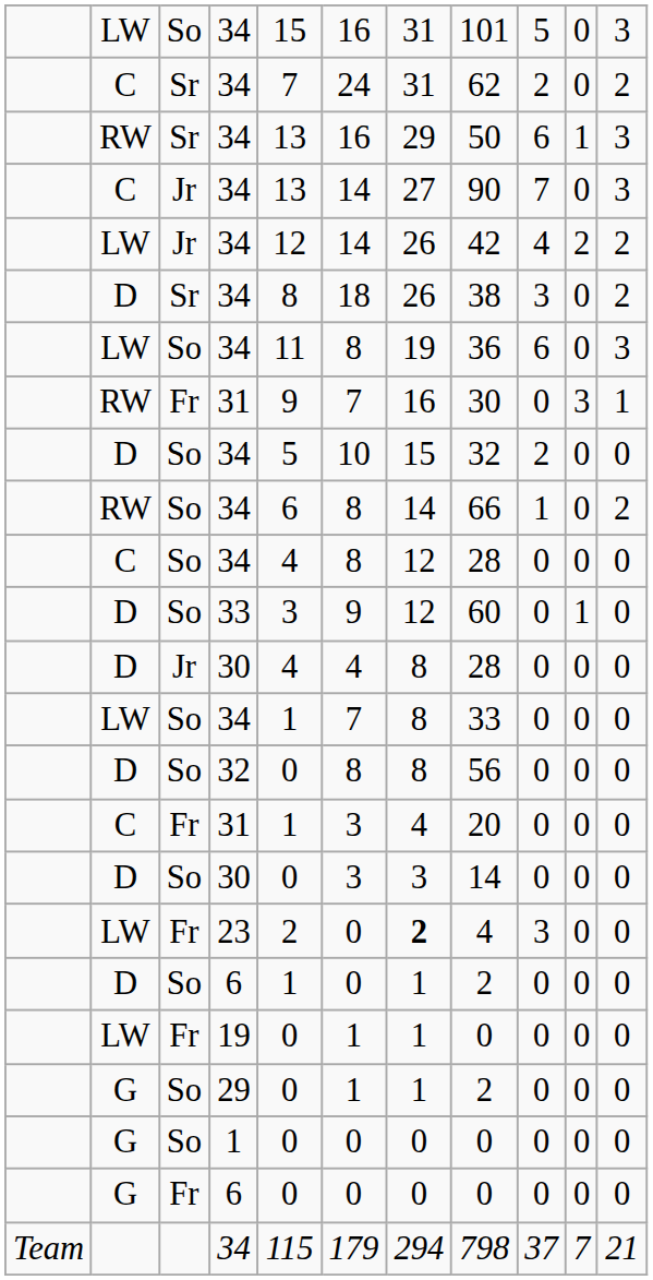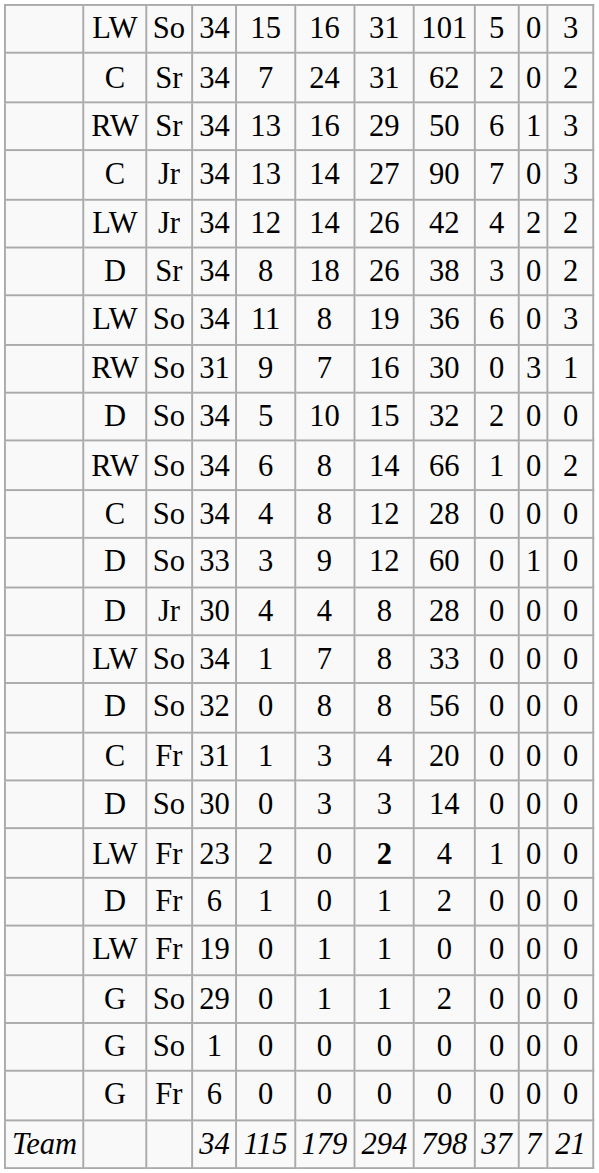 <table class="wikitable sortable" style="text-align:center">
 <tr>
 <td align=left></td>
 <td>LW</td>
 <td>So</td>
 <td>34</td>
 <td>15</td>
 <td>16</td>
 <td>31</td>
 <td>101</td>
 <td>5</td>
 <td>0</td>
 <td>3</td>
 </tr>
 <tr>
 <td align=left></td>
 <td>C</td>
 <td>Sr</td>
 <td>34</td>
 <td>7</td>
 <td>24</td>
 <td>31</td>
 <td>62</td>
 <td>2</td>
 <td>0</td>
 <td>2</td>
 </tr>
 <tr>
 <td align=left></td>
 <td>RW</td>
 <td>Sr</td>
 <td>34</td>
 <td>13</td>
 <td>16</td>
 <td>29</td>
 <td>50</td>
 <td>6</td>
 <td>1</td>
 <td>3</td>
 </tr>
 <tr>
 <td align=left></td>
 <td>C</td>
 <td>Jr</td>
 <td>34</td>
 <td>13</td>
 <td>14</td>
 <td>27</td>
 <td>90</td>
 <td>7</td>
 <td>0</td>
 <td>3</td>
 </tr>
 <tr>
 <td align=left></td>
 <td>LW</td>
 <td>Jr</td>
 <td>34</td>
 <td>12</td>
 <td>14</td>
 <td>26</td>
 <td>42</td>
 <td>4</td>
 <td>2</td>
 <td>2</td>
 </tr>
 <tr>
 <td align=left></td>
 <td>D</td>
 <td>Sr</td>
 <td>34</td>
 <td>8</td>
 <td>18</td>
 <td>26</td>
 <td>38</td>
 <td>3</td>
 <td>0</td>
 <td>2</td>
 </tr>
 <tr>
 <td align=left></td>
 <td>LW</td>
 <td>So</td>
 <td>34</td>
 <td>11</td>
 <td>8</td>
 <td>19</td>
 <td>36</td>
 <td>6</td>
 <td>0</td>
 <td>3</td>
 </tr>
 <tr>
 <td align=left></td>
 <td>RW</td>
-<td>Fr</td>
+<td>So</td>
 <td>31</td>
 <td>9</td>
 <td>7</td>
 <td>16</td>
 <td>30</td>
 <td>0</td>
 <td>3</td>
 <td>1</td>
 </tr>
 <tr>
 <td align=left></td>
 <td>D</td>
 <td>So</td>
 <td>34</td>
 <td>5</td>
 <td>10</td>
 <td>15</td>
 <td>32</td>
 <td>2</td>
 <td>0</td>
 <td>0</td>
 </tr>
 <tr>
 <td align=left></td>
 <td>RW</td>
 <td>So</td>
 <td>34</td>
 <td>6</td>
 <td>8</td>
 <td>14</td>
 <td>66</td>
 <td>1</td>
 <td>0</td>
 <td>2</td>
 </tr>
 <tr>
 <td align=left></td>
 <td>C</td>
 <td>So</td>
 <td>34</td>
 <td>4</td>
 <td>8</td>
 <td>12</td>
 <td>28</td>
 <td>0</td>
 <td>0</td>
 <td>0</td>
 </tr>
 <tr>
 <td align=left></td>
 <td>D</td>
 <td>So</td>
 <td>33</td>
 <td>3</td>
 <td>9</td>
 <td>12</td>
 <td>60</td>
 <td>0</td>
 <td>1</td>
 <td>0</td>
 </tr>
 <tr>
 <td align=left></td>
 <td>D</td>
 <td>Jr</td>
 <td>30</td>
 <td>4</td>
 <td>4</td>
 <td>8</td>
 <td>28</td>
 <td>0</td>
 <td>0</td>
 <td>0</td>
 </tr>
 <tr>
 <td align=left></td>
 <td>LW</td>
 <td>So</td>
 <td>34</td>
 <td>1</td>
 <td>7</td>
 <td>8</td>
 <td>33</td>
 <td>0</td>
 <td>0</td>
 <td>0</td>
 </tr>
 <tr>
 <td align=left></td>
 <td>D</td>
 <td>So</td>
 <td>32</td>
 <td>0</td>
 <td>8</td>
 <td>8</td>
 <td>56</td>
 <td>0</td>
 <td>0</td>
 <td>0</td>
 </tr>
 <tr>
 <td align=left></td>
 <td>C</td>
 <td>Fr</td>
 <td>31</td>
 <td>1</td>
 <td>3</td>
 <td>4</td>
 <td>20</td>
 <td>0</td>
 <td>0</td>
 <td>0</td>
 </tr>
 <tr>
 <td align=left></td>
 <td>D</td>
 <td>So</td>
 <td>30</td>
 <td>0</td>
 <td>3</td>
 <td>3</td>
 <td>14</td>
 <td>0</td>
 <td>0</td>
 <td>0</td>
 </tr>
 <tr>
 <td align=left></td>
 <td>LW</td>
 <td>Fr</td>
 <td>23</td>
 <td>2</td>
 <td>0</td>
 <td><strong>2</strong></td>
 <td>4</td>
-<td>3</td>
+<td>1</td>
 <td>0</td>
 <td>0</td>
 </tr>
 <tr>
 <td align=left></td>
 <td>D</td>
-<td>So</td>
+<td>Fr</td>
 <td>6</td>
 <td>1</td>
 <td>0</td>
 <td>1</td>
 <td>2</td>
 <td>0</td>
 <td>0</td>
 <td>0</td>
 </tr>
 <tr>
 <td align=left></td>
 <td>LW</td>
 <td>Fr</td>
 <td>19</td>
 <td>0</td>
 <td>1</td>
 <td>1</td>
 <td>0</td>
 <td>0</td>
 <td>0</td>
 <td>0</td>
 </tr>
 <tr>
 <td align=left></td>
 <td>G</td>
 <td>So</td>
 <td>29</td>
 <td>0</td>
 <td>1</td>
 <td>1</td>
 <td>2</td>
 <td>0</td>
 <td>0</td>
 <td>0</td>
 </tr>
 <tr>
 <td align=left></td>
 <td>G</td>
 <td>So</td>
 <td>1</td>
 <td>0</td>
 <td>0</td>
 <td>0</td>
 <td>0</td>
 <td>0</td>
 <td>0</td>
 <td>0</td>
 </tr>
 <tr>
 <td align=left></td>
 <td>G</td>
 <td>Fr</td>
 <td>6</td>
 <td>0</td>
 <td>0</td>
 <td>0</td>
 <td>0</td>
 <td>0</td>
 <td>0</td>
 <td>0</td>
 </tr>
 <tr class="sortbottom">
 <td align=left><em>Team</em></td>
 <td></td>
 <td></td>
 <td><em>34</em></td>
 <td><em>115</em></td>
 <td><em>179</em></td>
 <td><em>294</em></td>
 <td><em>798</em></td>
 <td><em>37</em></td>
 <td><em>7</em></td>
 <td><em>21</em></td>
 </tr>
 </table>
